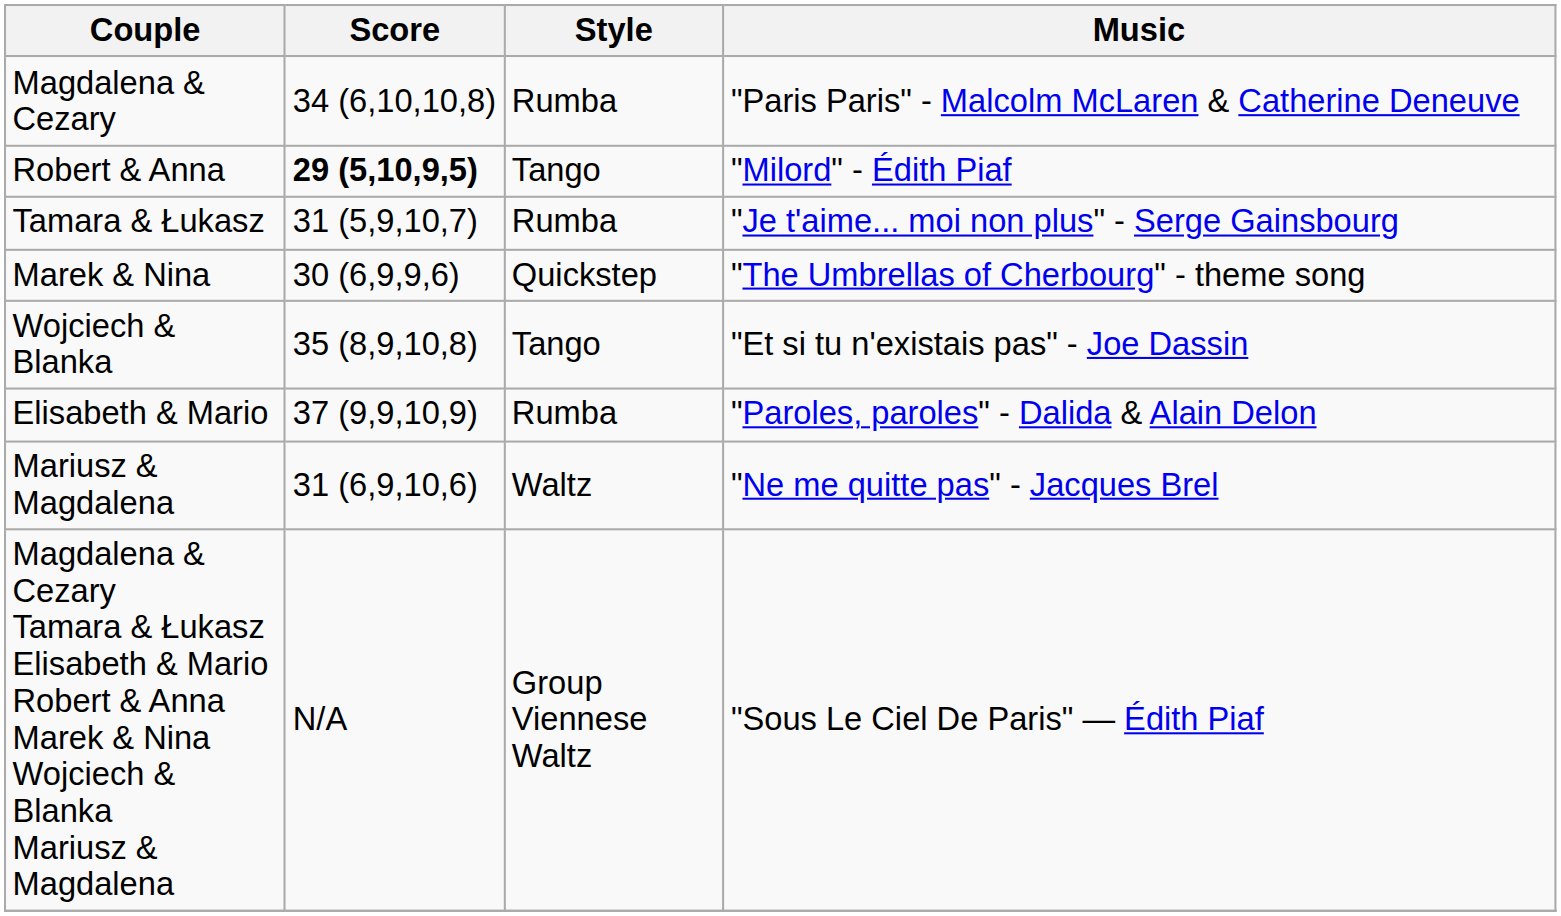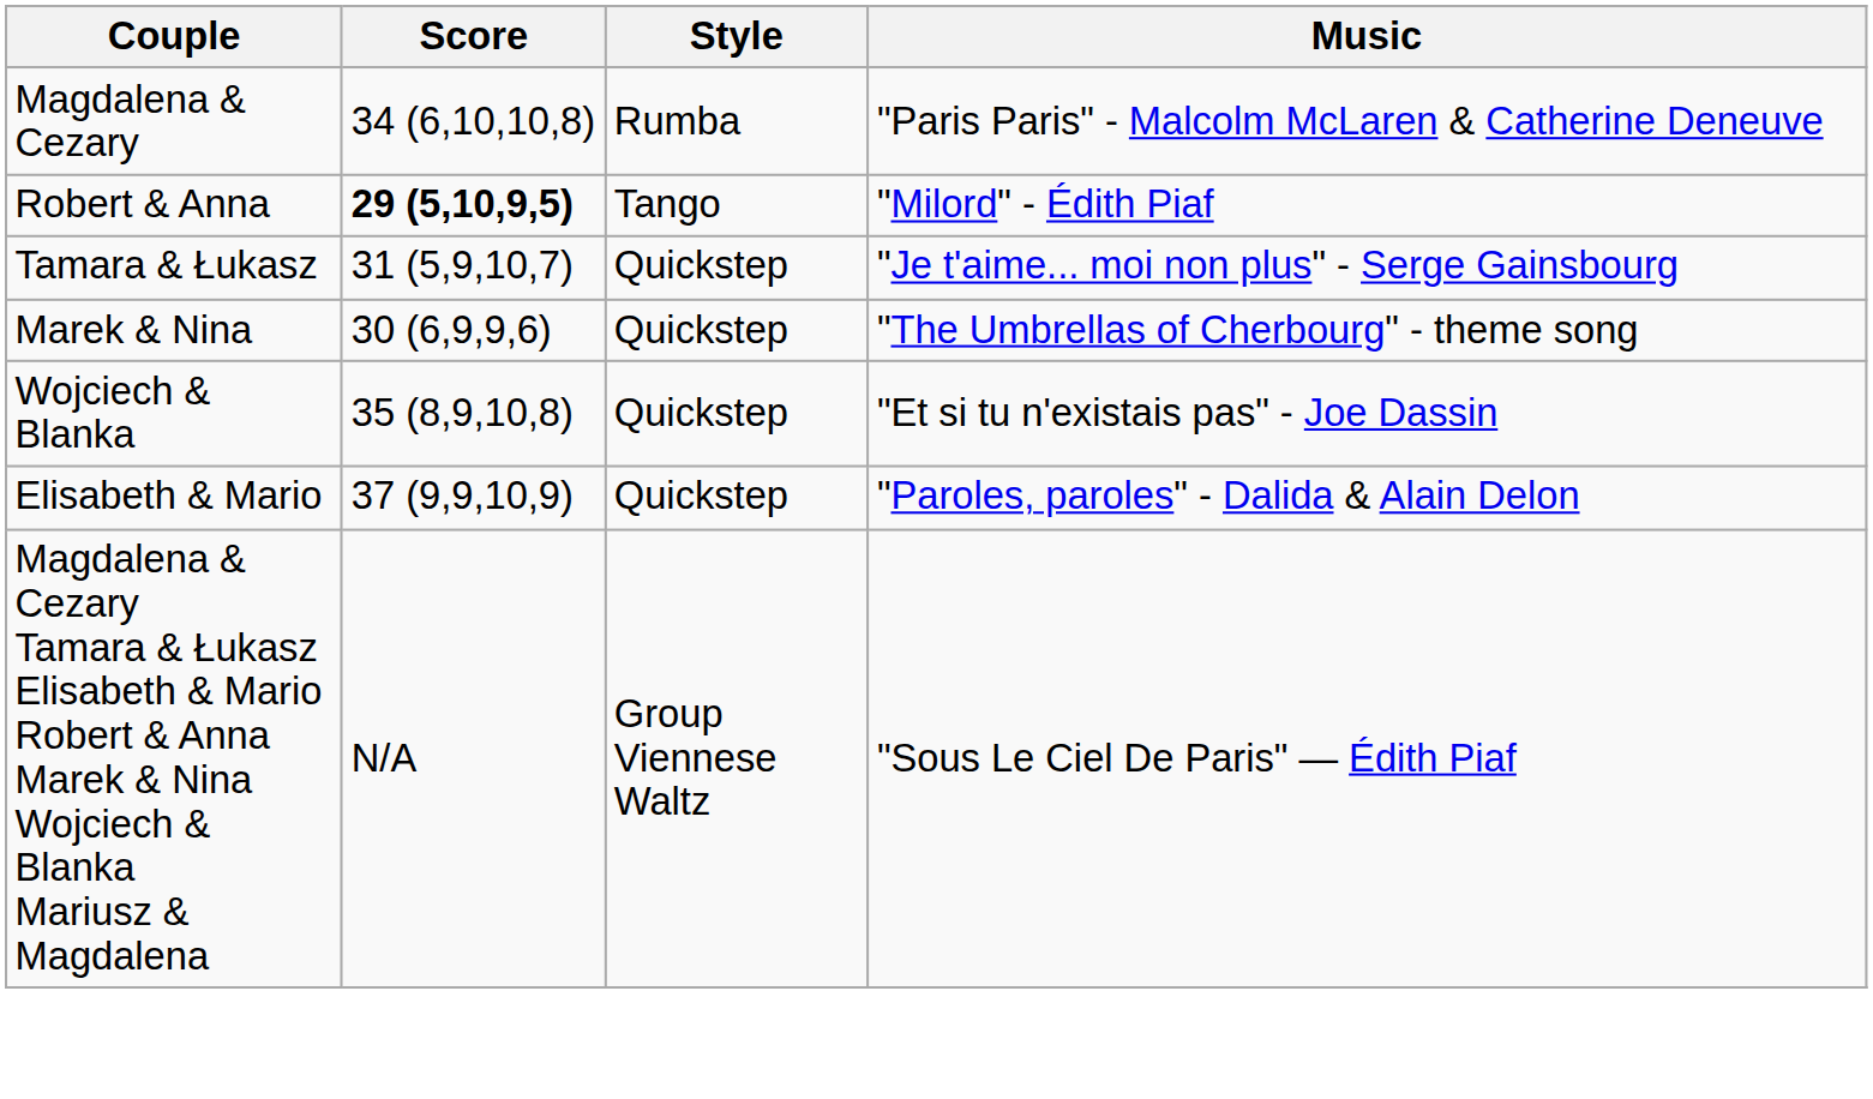 <table class="wikitable">
 <tr>
 <th width="130">Couple</th>
 <th width="100">Score</th>
 <th width="100">Style</th>
 <th width="400">Music</th>
 </tr>
 <tr>
 <td>Magdalena & Cezary</td>
 <td>34 (6,10,10,8)</td>
 <td>Rumba</td>
 <td>"Paris Paris" - <a href='#'>Malcolm McLaren</a> & <a href='#'>Catherine Deneuve</a></td>
 </tr>
 <tr>
 <td>Robert & Anna</td>
 <td><strong>29 (5,10,9,5)</strong></td>
 <td>Tango</td>
 <td>"<a href='#'>Milord</a>" - <a href='#'>Édith Piaf</a></td>
 </tr>
 <tr>
 <td>Tamara & Łukasz</td>
 <td>31 (5,9,10,7)</td>
-<td>Rumba</td>
+<td>Quickstep</td>
 <td>"<a href='#'>Je t'aime... moi non plus</a>" - <a href='#'>Serge Gainsbourg</a></td>
 </tr>
 <tr>
 <td>Marek & Nina</td>
 <td>30 (6,9,9,6)</td>
 <td>Quickstep</td>
 <td>"<a href='#'>The Umbrellas of Cherbourg</a>" - theme song</td>
 </tr>
 <tr>
 <td>Wojciech & Blanka</td>
 <td>35 (8,9,10,8)</td>
-<td>Tango</td>
+<td>Quickstep</td>
 <td>"Et si tu n'existais pas" - <a href='#'>Joe Dassin</a></td>
 </tr>
 <tr>
 <td>Elisabeth & Mario</td>
 <td>37 (9,9,10,9)</td>
-<td>Rumba</td>
+<td>Quickstep</td>
 <td>"<a href='#'>Paroles, paroles</a>" - <a href='#'>Dalida</a> & <a href='#'>Alain Delon</a></td>
-</tr>
-<tr>
-<td>Mariusz & Magdalena</td>
-<td>31 (6,9,10,6)</td>
-<td>Waltz</td>
-<td>"<a href='#'>Ne me quitte pas</a>" - <a href='#'>Jacques Brel</a></td>
 </tr>
 <tr>
 <td>Magdalena & Cezary<br>Tamara & Łukasz<br>Elisabeth & Mario<br>Robert & Anna<br>Marek & Nina<br>Wojciech & Blanka<br>Mariusz & Magdalena<br></td>
 <td>N/A</td>
 <td>Group Viennese Waltz</td>
 <td>"Sous Le Ciel De Paris" — <a href='#'>Édith Piaf</a></td>
 </tr>
 <tr>
 </tr>
 </table>
